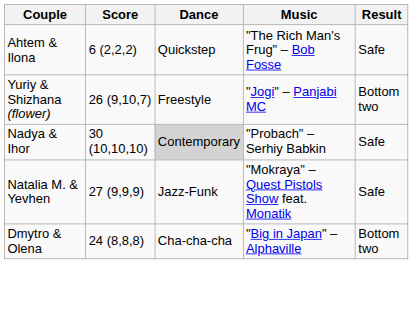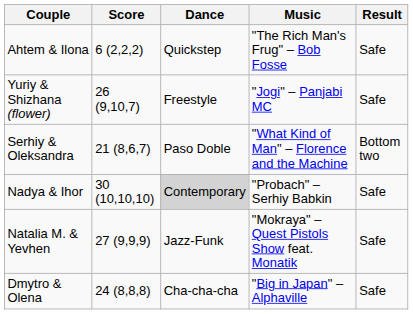 <table class="wikitable" style="width:80%;">
 <tr>
 <th>Couple</th>
 <th>Score</th>
 <th>Dance</th>
 <th>Music</th>
 <th>Result</th>
 </tr>
 <tr>
 <td>Ahtem & Ilona</td>
 <td>6 (2,2,2)</td>
 <td>Quickstep</td>
 <td>"The Rich Man's Frug" – <a href='#'>Bob Fosse</a></td>
 <td>Safe</td>
 </tr>
 <tr>
 <td>Yuriy & Shizhana <em>(flower)</em></td>
 <td>26 (9,10,7)</td>
 <td>Freestyle</td>
 <td>"<a href='#'>Jogi</a>" – <a href='#'>Panjabi MC</a></td>
+<td>Safe</td>
+</tr>
+<tr>
+<td>Serhiy & Oleksandra</td>
+<td>21 (8,6,7)</td>
+<td>Paso Doble</td>
+<td>"<a href='#'>What Kind of Man</a>" – <a href='#'>Florence and the Machine</a></td>
 <td>Bottom two</td>
 </tr>
 <tr>
 <td>Nadya & Ihor</td>
 <td>30 (10,10,10)</td>
 <td style="background: lightgrey;">Contemporary</td>
 <td>"Probach" – Serhiy Babkin</td>
 <td>Safe</td>
 </tr>
 <tr>
 <td>Natalia M. & Yevhen</td>
 <td>27 (9,9,9)</td>
 <td>Jazz-Funk</td>
 <td>"Mokraya" – <a href='#'>Quest Pistols Show</a> feat. <a href='#'>Monatik</a></td>
 <td>Safe</td>
 </tr>
 <tr>
 <td>Dmytro & Olena</td>
 <td>24 (8,8,8)</td>
 <td>Cha-cha-cha</td>
 <td>"<a href='#'>Big in Japan</a>" – <a href='#'>Alphaville</a></td>
-<td>Bottom two</td>
+<td>Safe</td>
 </tr>
 </table>
